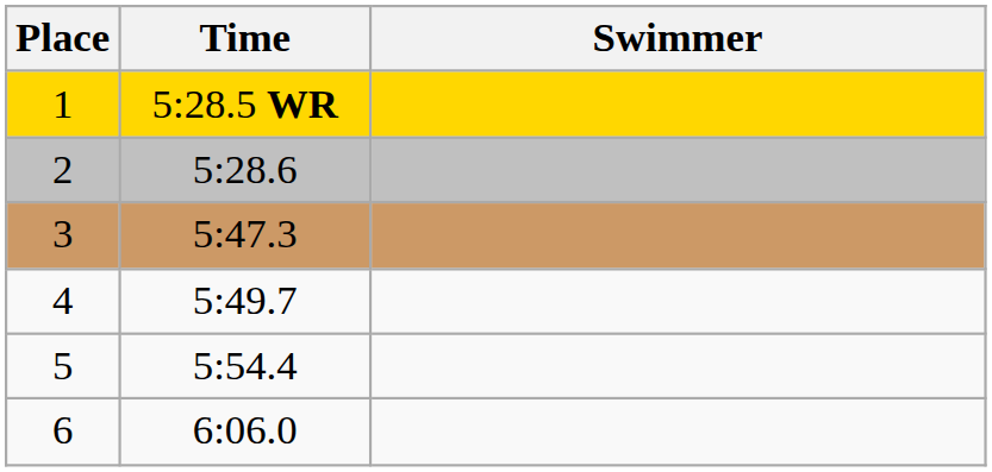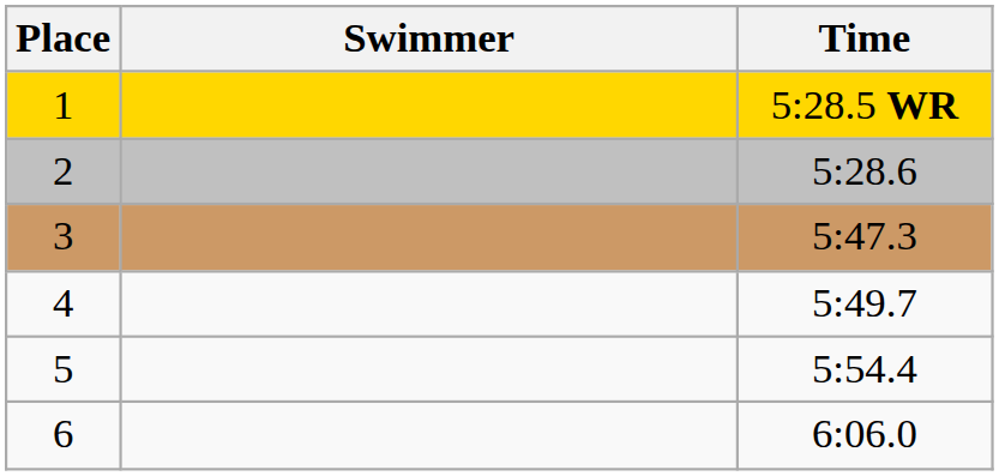 <table class=wikitable style="text-align:center">
 <tr>
 <th>Place</th>
+<th width=230>Swimmer</th>
 <th width=90>Time</th>
-<th width=230>Swimmer</th>
 </tr>
 <tr bgcolor=gold>
 <td>1</td>
+<td align=left></td>
 <td>5:28.5 <strong>WR</strong></td>
-<td align=left></td>
 </tr>
 <tr bgcolor=silver>
 <td>2</td>
+<td align=left></td>
 <td>5:28.6</td>
-<td align=left></td>
 </tr>
 <tr bgcolor=cc9966>
 <td>3</td>
+<td align=left></td>
 <td>5:47.3</td>
-<td align=left></td>
 </tr>
 <tr>
 <td>4</td>
+<td align=left></td>
 <td>5:49.7</td>
-<td align=left></td>
 </tr>
 <tr>
 <td>5</td>
+<td align=left></td>
 <td>5:54.4</td>
-<td align=left></td>
 </tr>
 <tr>
 <td>6</td>
+<td align=left></td>
 <td>6:06.0</td>
-<td align=left></td>
 </tr>
 </table>
